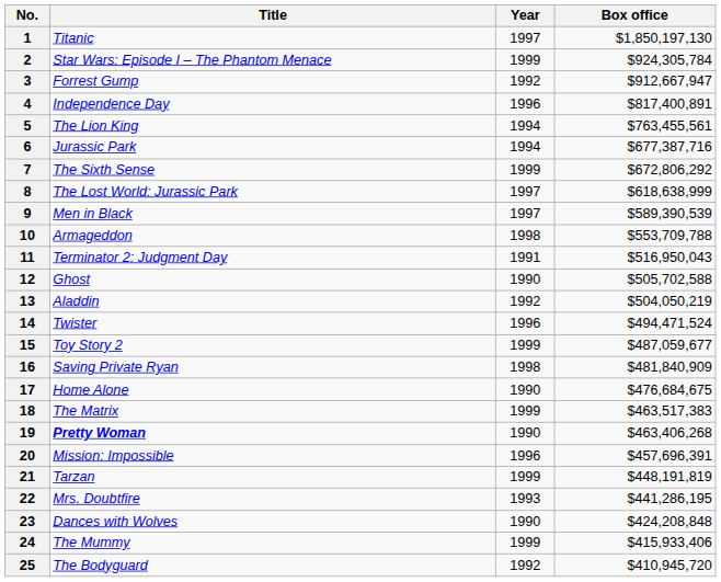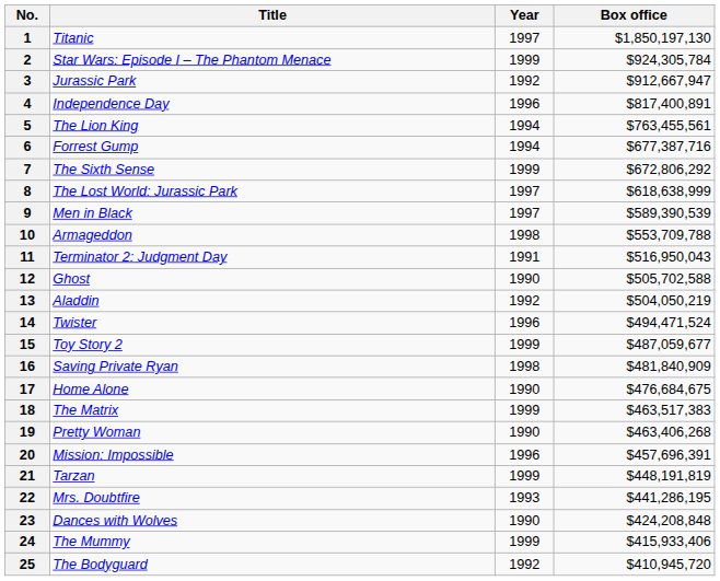 <table class="wikitable sortable" style="width: 65%">
 <tr>
 <th scope="col" class="unsortable">No.</th>
 <th scope="col">Title</th>
 <th scope="col">Year</th>
 <th scope="col">Box office</th>
 </tr>
 <tr>
 <th>1</th>
 <td><em><a href='#'>Titanic</a></em></td>
 <td style="text-align:center;">1997</td>
 <td style="text-align:right;">$1,850,197,130</td>
 </tr>
 <tr>
 <th>2</th>
 <td><em><a href='#'>Star Wars: Episode I – The Phantom Menace</a></em></td>
 <td style="text-align:center;">1999</td>
 <td style="text-align:right;">$924,305,784</td>
 </tr>
 <tr>
 <th>3</th>
-<td><em><a href='#'>Forrest Gump</a></em></td>
+<td><em><a href='#'>Jurassic Park</a></em></td>
 <td style="text-align:center;">1992</td>
 <td style="text-align:right;">$912,667,947</td>
 </tr>
 <tr>
 <th>4</th>
 <td><em><a href='#'>Independence Day</a></em></td>
 <td style="text-align:center;">1996</td>
 <td style="text-align:right;">$817,400,891</td>
 </tr>
 <tr>
 <th>5</th>
 <td><em><a href='#'>The Lion King</a></em></td>
 <td style="text-align:center;">1994</td>
 <td style="text-align:right;">$763,455,561</td>
 </tr>
 <tr>
 <th>6</th>
-<td><em><a href='#'>Jurassic Park</a></em></td>
+<td><em><a href='#'>Forrest Gump</a></em></td>
 <td style="text-align:center;">1994</td>
 <td style="text-align:right;">$677,387,716</td>
 </tr>
 <tr>
 <th>7</th>
 <td><em><a href='#'>The Sixth Sense</a></em></td>
 <td style="text-align:center;">1999</td>
 <td style="text-align:right;">$672,806,292</td>
 </tr>
 <tr>
 <th>8</th>
 <td><em><a href='#'>The Lost World: Jurassic Park</a></em></td>
 <td style="text-align:center;">1997</td>
 <td style="text-align:right;">$618,638,999</td>
 </tr>
 <tr>
 <th>9</th>
 <td><em><a href='#'>Men in Black</a></em></td>
 <td style="text-align:center;">1997</td>
 <td style="text-align:right;">$589,390,539</td>
 </tr>
 <tr>
 <th>10</th>
 <td><em><a href='#'>Armageddon</a></em></td>
 <td style="text-align:center;">1998</td>
 <td style="text-align:right;">$553,709,788</td>
 </tr>
 <tr>
 <th>11</th>
 <td><em><a href='#'>Terminator 2: Judgment Day</a></em></td>
 <td style="text-align:center;">1991</td>
 <td style="text-align:right;">$516,950,043</td>
 </tr>
 <tr>
 <th>12</th>
 <td><em><a href='#'>Ghost</a></em></td>
 <td style="text-align:center;">1990</td>
 <td style="text-align:right;">$505,702,588</td>
 </tr>
 <tr>
 <th>13</th>
 <td><em><a href='#'>Aladdin</a></em></td>
 <td style="text-align:center;">1992</td>
 <td style="text-align:right;">$504,050,219</td>
 </tr>
 <tr>
 <th>14</th>
 <td><em><a href='#'>Twister</a></em></td>
 <td style="text-align:center;">1996</td>
 <td style="text-align:right;">$494,471,524</td>
 </tr>
 <tr>
 <th>15</th>
 <td><em><a href='#'>Toy Story 2</a></em></td>
 <td style="text-align:center;">1999</td>
 <td style="text-align:right;">$487,059,677</td>
 </tr>
 <tr>
 <th>16</th>
 <td><em><a href='#'>Saving Private Ryan</a></em></td>
 <td style="text-align:center;">1998</td>
 <td style="text-align:right;">$481,840,909</td>
 </tr>
 <tr>
 <th>17</th>
 <td><em><a href='#'>Home Alone</a></em></td>
 <td style="text-align:center;">1990</td>
 <td style="text-align:right;">$476,684,675</td>
 </tr>
 <tr>
 <th>18</th>
 <td><em><a href='#'>The Matrix</a></em></td>
 <td style="text-align:center;">1999</td>
 <td style="text-align:right;">$463,517,383</td>
 </tr>
 <tr>
 <th>19</th>
-<td><strong><em><a href='#'>Pretty Woman</a></em></strong></td>
+<td><em><a href='#'>Pretty Woman</a></em></td>
 <td style="text-align:center;">1990</td>
 <td style="text-align:right;">$463,406,268</td>
 </tr>
 <tr>
 <th>20</th>
 <td><em><a href='#'>Mission: Impossible</a></em></td>
 <td style="text-align:center;">1996</td>
 <td style="text-align:right;">$457,696,391</td>
 </tr>
 <tr>
 <th>21</th>
 <td><em><a href='#'>Tarzan</a></em></td>
 <td style="text-align:center;">1999</td>
 <td style="text-align:right;">$448,191,819</td>
 </tr>
 <tr>
 <th>22</th>
 <td><em><a href='#'>Mrs. Doubtfire</a></em></td>
 <td style="text-align:center;">1993</td>
 <td style="text-align:right;">$441,286,195</td>
 </tr>
 <tr>
 <th>23</th>
 <td><em><a href='#'>Dances with Wolves</a></em></td>
 <td style="text-align:center;">1990</td>
 <td style="text-align:right;">$424,208,848</td>
 </tr>
 <tr>
 <th>24</th>
 <td><em><a href='#'>The Mummy</a></em></td>
 <td style="text-align:center;">1999</td>
 <td style="text-align:right;">$415,933,406</td>
 </tr>
 <tr>
 <th>25</th>
 <td><em><a href='#'>The Bodyguard</a></em></td>
 <td style="text-align:center;">1992</td>
 <td style="text-align:right;">$410,945,720</td>
 </tr>
 </table>
